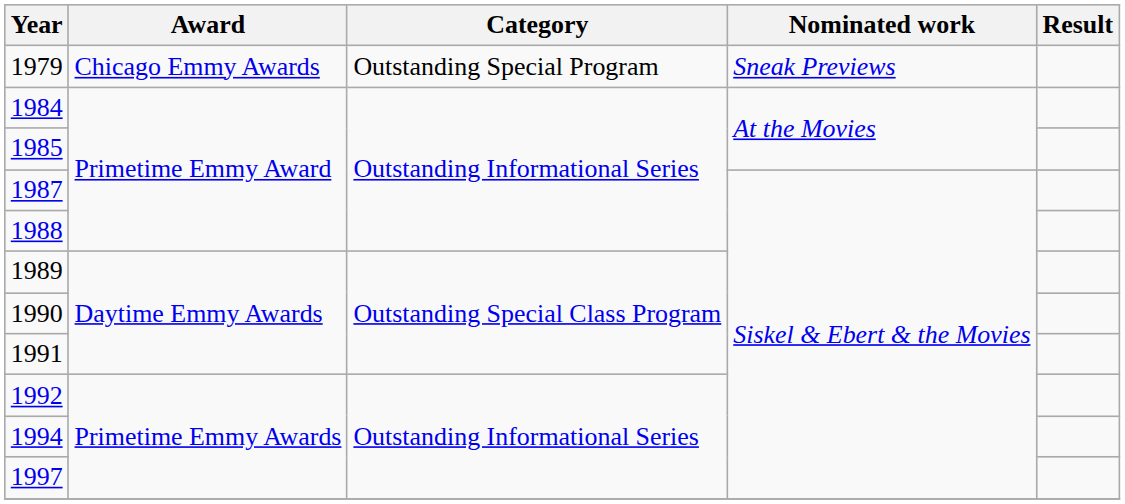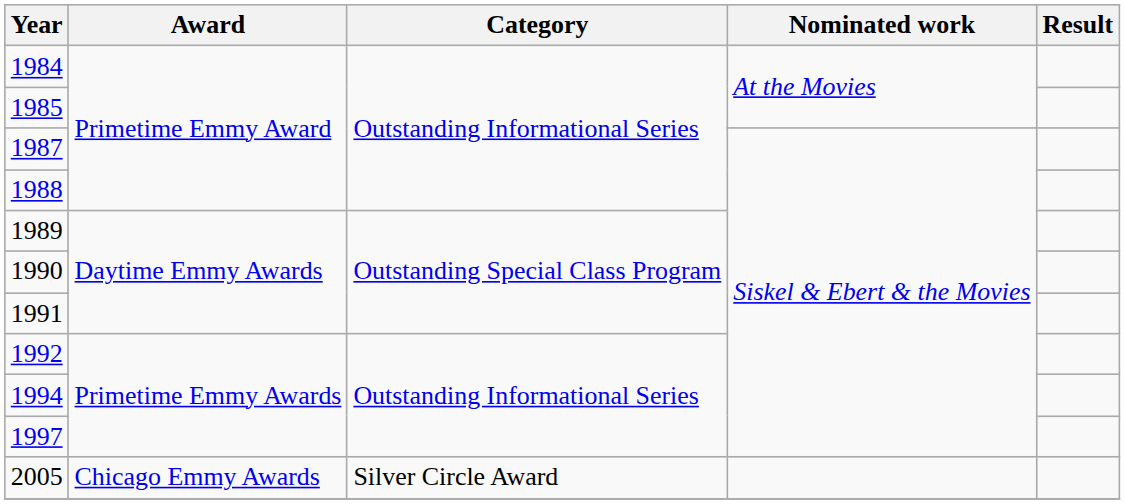 <table class="wikitable">
 <tr>
 <th>Year</th>
 <th>Award</th>
 <th>Category</th>
 <th>Nominated work</th>
 <th>Result</th>
-</tr>
-<tr>
-<td>1979</td>
-<td><a href='#'>Chicago Emmy Awards</a></td>
-<td>Outstanding Special Program</td>
-<td><em><a href='#'>Sneak Previews</a></em></td>
-<td></td>
 </tr>
 <tr>
 <td><a href='#'>1984</a></td>
 <td rowspan=4><a href='#'>Primetime Emmy Award</a></td>
 <td rowspan=4><a href='#'>Outstanding Informational Series</a></td>
 <td rowspan=2><em><a href='#'>At the Movies</a></em></td>
 <td></td>
 </tr>
 <tr>
 <td><a href='#'>1985</a></td>
 <td></td>
 </tr>
 <tr>
 <td><a href='#'>1987</a></td>
 <td rowspan=8><em><a href='#'>Siskel & Ebert & the Movies</a></em></td>
 <td></td>
 </tr>
 <tr>
 <td><a href='#'>1988</a></td>
 <td></td>
 </tr>
 <tr>
 <td>1989</td>
 <td rowspan=3><a href='#'>Daytime Emmy Awards</a></td>
 <td rowspan=3><a href='#'>Outstanding Special Class Program</a></td>
 <td></td>
 </tr>
 <tr>
 <td>1990</td>
 <td></td>
 </tr>
 <tr>
 <td>1991</td>
 <td></td>
 </tr>
 <tr>
 <td><a href='#'>1992</a></td>
 <td rowspan=3><a href='#'>Primetime Emmy Awards</a></td>
 <td rowspan=3><a href='#'>Outstanding Informational Series</a></td>
 <td></td>
 </tr>
 <tr>
 <td><a href='#'>1994</a></td>
 <td></td>
 </tr>
 <tr>
 <td><a href='#'>1997</a></td>
 <td></td>
 </tr>
 <tr>
+<td>2005</td>
+<td><a href='#'>Chicago Emmy Awards</a></td>
+<td>Silver Circle Award</td>
+<td></td>
+<td></td>
+</tr>
+<tr>
 </tr>
 </table>
